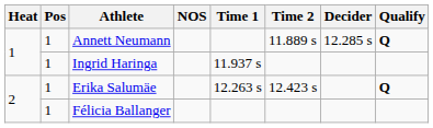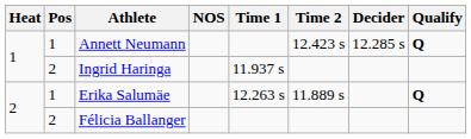 <table class="wikitable" style="font-size:95%;">
 <tr>
 <th>Heat</th>
 <th>Pos</th>
 <th>Athlete</th>
 <th>NOS</th>
 <th>Time 1</th>
 <th>Time 2</th>
 <th>Decider</th>
 <th>Qualify</th>
 </tr>
 <tr>
 <td rowspan=2>1</td>
 <td>1</td>
 <td><a href='#'>Annett Neumann</a></td>
 <td></td>
 <td></td>
-<td>11.889 s</td>
+<td>12.423 s</td>
 <td>12.285 s</td>
 <td><strong>Q</strong></td>
 </tr>
 <tr>
-<td>1</td>
+<td>2</td>
 <td><a href='#'>Ingrid Haringa</a></td>
 <td></td>
 <td>11.937 s</td>
 <td></td>
 <td></td>
 <td></td>
 </tr>
 <tr>
 <td rowspan=2>2</td>
 <td>1</td>
 <td><a href='#'>Erika Salumäe</a></td>
 <td></td>
 <td>12.263 s</td>
-<td>12.423 s</td>
+<td>11.889 s</td>
 <td></td>
 <td><strong>Q</strong></td>
 </tr>
 <tr>
-<td>1</td>
+<td>2</td>
 <td><a href='#'>Félicia Ballanger</a></td>
 <td></td>
 <td></td>
 <td></td>
 <td></td>
 <td></td>
 </tr>
 </table>
